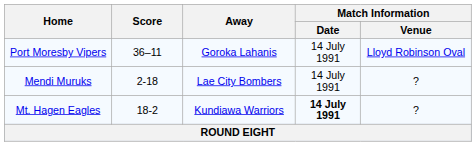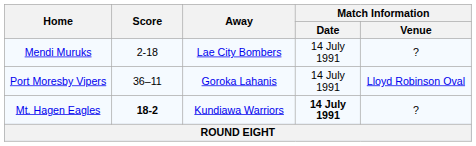 <table class="wikitable" width="50%" style="border-collapse:collapse; font-size:90%; text-align:center;">
 <tr>
 <th rowspan="2" width="10%">Home</th>
 <th rowspan="2" width="6%">Score</th>
 <th rowspan="2" width="10%">Away</th>
 <th colspan="2">Match Information</th>
 </tr>
 <tr bgcolor="#CCCCCC">
 <th width="6%">Date</th>
 <th width="10%">Venue</th>
 </tr>
 <tr bgcolor="#F5FAFF">
+<td><a href='#'>Mendi Muruks</a></td>
+<td>2-18</td>
+<td> <a href='#'>Lae City Bombers</a></td>
+<td>14 July 1991</td>
+<td>?</td>
+</tr>
+<tr bgcolor="#F5FAFF">
 <td> <a href='#'>Port Moresby Vipers</a></td>
 <td>36–11</td>
 <td><a href='#'>Goroka Lahanis</a></td>
 <td>14 July 1991</td>
 <td><a href='#'>Lloyd Robinson Oval</a></td>
 </tr>
 <tr bgcolor="#F5FAFF">
-<td><a href='#'>Mendi Muruks</a></td>
-<td>2-18</td>
-<td> <a href='#'>Lae City Bombers</a></td>
-<td>14 July 1991</td>
-<td>?</td>
-</tr>
-<tr bgcolor="#F5FAFF">
 <td><a href='#'>Mt. Hagen Eagles</a></td>
-<td>18-2</td>
+<td><strong>18-2</strong></td>
 <td><a href='#'>Kundiawa Warriors</a></td>
 <td><strong>14 July 1991</strong></td>
 <td>?</td>
 </tr>
 <tr bgcolor="#C1D8FF">
 <th colspan="5"><strong>ROUND EIGHT</strong> </th>
 </tr>
 </table>
